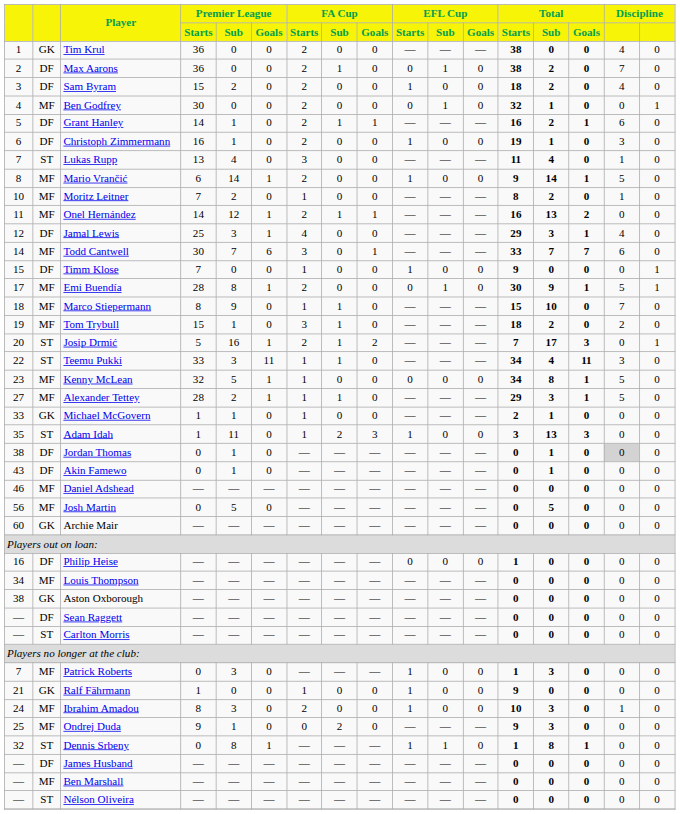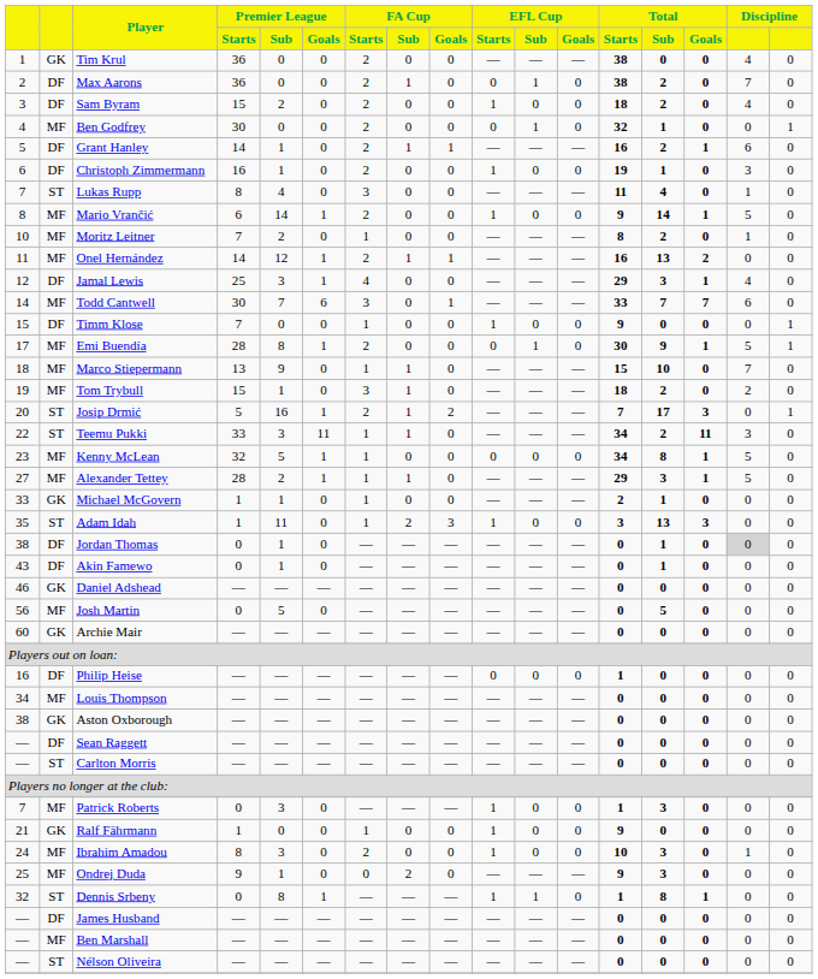 <table class="wikitable sortable"  style="text-align:center; font-size:90%">
 <tr>
 <th rowspan=2 style="background-color:#F7F408; color:#00A050;  width: 4%"></th>
 <th rowspan=2 style="background-color:#F7F408; color:#00A050;  width: 4%"></th>
 <th rowspan=2 style="background-color:#F7F408; color:#00A050;  width: 17%">Player</th>
 <th colspan=3 style="background:#F7F408; color:#00A050; ">Premier League</th>
 <th colspan=3 style="background:#F7F408; color:#00A050; ">FA Cup</th>
 <th colspan=3 style="background:#F7F408; color:#00A050; ">EFL Cup</th>
 <th colspan=3 style="background:#F7F408; color:#00A050; ">Total</th>
 <th colspan=2 style="background:#F7F408; color:#00A050; ">Discipline</th>
 </tr>
 <tr>
 <th style="background-color:#F7F408; color:#00A050;  width: 5%;">Starts</th>
 <th style="background-color:#F7F408; color:#00A050;  width: 5%;">Sub</th>
 <th style="background-color:#F7F408; color:#00A050;  width: 5%;">Goals</th>
 <th style="background-color:#F7F408; color:#00A050;  width: 5%;">Starts</th>
 <th style="background-color:#F7F408; color:#00A050;  width: 5%;">Sub</th>
 <th style="background-color:#F7F408; color:#00A050;  width: 5%;">Goals</th>
 <th style="background-color:#F7F408; color:#00A050;  width: 5%;">Starts</th>
 <th style="background-color:#F7F408; color:#00A050;  width: 5%;">Sub</th>
 <th style="background-color:#F7F408; color:#00A050;  width: 5%;">Goals</th>
 <th style="background-color:#F7F408; color:#00A050;  width: 5%;">Starts</th>
 <th style="background-color:#F7F408; color:#00A050;  width: 5%;">Sub</th>
 <th style="background-color:#F7F408; color:#00A050;  width: 5%;">Goals</th>
 <th style="background-color:#F7F408; color:#00A050;  width: 5%;"></th>
 <th style="background-color:#F7F408; color:#00A050;  width: 5%;"></th>
 </tr>
 <tr>
 <td>1</td>
 <td>GK</td>
 <td style="text-align:left;"> <a href='#'>Tim Krul</a></td>
 <td>36</td>
 <td>0</td>
 <td>0</td>
 <td>2</td>
 <td>0</td>
 <td>0</td>
 <td>—</td>
 <td>—</td>
 <td>—</td>
 <td><strong>38</strong></td>
 <td><strong>0</strong></td>
 <td><strong>0</strong></td>
 <td>4</td>
 <td>0</td>
 </tr>
 <tr>
 <td>2</td>
 <td>DF</td>
 <td style="text-align:left;"> <a href='#'>Max Aarons</a></td>
 <td>36</td>
 <td>0</td>
 <td>0</td>
 <td>2</td>
 <td>1</td>
 <td>0</td>
 <td>0</td>
 <td>1</td>
 <td>0</td>
 <td><strong>38</strong></td>
 <td><strong>2</strong></td>
 <td><strong>0</strong></td>
 <td>7</td>
 <td>0</td>
 </tr>
 <tr>
 <td>3</td>
 <td>DF</td>
 <td style="text-align:left;"> <a href='#'>Sam Byram</a></td>
 <td>15</td>
 <td>2</td>
 <td>0</td>
 <td>2</td>
 <td>0</td>
 <td>0</td>
 <td>1</td>
 <td>0</td>
 <td>0</td>
 <td><strong>18</strong></td>
 <td><strong>2</strong></td>
 <td><strong>0</strong></td>
 <td>4</td>
 <td>0</td>
 </tr>
 <tr>
 <td>4</td>
 <td>MF</td>
 <td style="text-align:left;"> <a href='#'>Ben Godfrey</a></td>
 <td>30</td>
 <td>0</td>
 <td>0</td>
 <td>2</td>
 <td>0</td>
 <td>0</td>
 <td>0</td>
 <td>1</td>
 <td>0</td>
 <td><strong>32</strong></td>
 <td><strong>1</strong></td>
 <td><strong>0</strong></td>
 <td>0</td>
 <td>1</td>
 </tr>
 <tr>
 <td>5</td>
 <td>DF</td>
 <td style="text-align:left;"> <a href='#'>Grant Hanley</a></td>
 <td>14</td>
 <td>1</td>
 <td>0</td>
 <td>2</td>
 <td>1</td>
 <td>1</td>
 <td>—</td>
 <td>—</td>
 <td>—</td>
 <td><strong>16</strong></td>
 <td><strong>2</strong></td>
 <td><strong>1</strong></td>
 <td>6</td>
 <td>0</td>
 </tr>
 <tr>
 <td>6</td>
 <td>DF</td>
 <td style="text-align:left;"> <a href='#'>Christoph Zimmermann</a></td>
 <td>16</td>
 <td>1</td>
 <td>0</td>
 <td>2</td>
 <td>0</td>
 <td>0</td>
 <td>1</td>
 <td>0</td>
 <td>0</td>
 <td><strong>19</strong></td>
 <td><strong>1</strong></td>
 <td><strong>0</strong></td>
 <td>3</td>
 <td>0</td>
 </tr>
 <tr>
 <td>7</td>
 <td>ST</td>
 <td style="text-align:left;"> <a href='#'>Lukas Rupp</a></td>
-<td>13</td>
+<td>8</td>
 <td>4</td>
 <td>0</td>
 <td>3</td>
 <td>0</td>
 <td>0</td>
 <td>—</td>
 <td>—</td>
 <td>—</td>
 <td><strong>11</strong></td>
 <td><strong>4</strong></td>
 <td><strong>0</strong></td>
 <td>1</td>
 <td>0</td>
 </tr>
 <tr>
 <td>8</td>
 <td>MF</td>
 <td style="text-align:left;"> <a href='#'>Mario Vrančić</a></td>
 <td>6</td>
 <td>14</td>
 <td>1</td>
 <td>2</td>
 <td>0</td>
 <td>0</td>
 <td>1</td>
 <td>0</td>
 <td>0</td>
 <td><strong>9</strong></td>
 <td><strong>14</strong></td>
 <td><strong>1</strong></td>
 <td>5</td>
 <td>0</td>
 </tr>
 <tr>
 <td>10</td>
 <td>MF</td>
 <td style="text-align:left;"> <a href='#'>Moritz Leitner</a></td>
 <td>7</td>
 <td>2</td>
 <td>0</td>
 <td>1</td>
 <td>0</td>
 <td>0</td>
 <td>—</td>
 <td>—</td>
 <td>—</td>
 <td><strong>8</strong></td>
 <td><strong>2</strong></td>
 <td><strong>0</strong></td>
 <td>1</td>
 <td>0</td>
 </tr>
 <tr>
 <td>11</td>
 <td>MF</td>
 <td style="text-align:left;"> <a href='#'>Onel Hernández</a></td>
 <td>14</td>
 <td>12</td>
 <td>1</td>
 <td>2</td>
 <td>1</td>
 <td>1</td>
 <td>—</td>
 <td>—</td>
 <td>—</td>
 <td><strong>16</strong></td>
 <td><strong>13</strong></td>
 <td><strong>2</strong></td>
 <td>0</td>
 <td>0</td>
 </tr>
 <tr>
 <td>12</td>
 <td>DF</td>
 <td style="text-align:left;"> <a href='#'>Jamal Lewis</a></td>
 <td>25</td>
 <td>3</td>
 <td>1</td>
 <td>4</td>
 <td>0</td>
 <td>0</td>
 <td>—</td>
 <td>—</td>
 <td>—</td>
 <td><strong>29</strong></td>
 <td><strong>3</strong></td>
 <td><strong>1</strong></td>
 <td>4</td>
 <td>0</td>
 </tr>
 <tr>
 <td>14</td>
 <td>MF</td>
 <td style="text-align:left;"> <a href='#'>Todd Cantwell</a></td>
 <td>30</td>
 <td>7</td>
 <td>6</td>
 <td>3</td>
 <td>0</td>
 <td>1</td>
 <td>—</td>
 <td>—</td>
 <td>—</td>
 <td><strong>33</strong></td>
 <td><strong>7</strong></td>
 <td><strong>7</strong></td>
 <td>6</td>
 <td>0</td>
 </tr>
 <tr>
 <td>15</td>
 <td>DF</td>
 <td style="text-align:left;"> <a href='#'>Timm Klose</a></td>
 <td>7</td>
 <td>0</td>
 <td>0</td>
 <td>1</td>
 <td>0</td>
 <td>0</td>
 <td>1</td>
 <td>0</td>
 <td>0</td>
 <td><strong>9</strong></td>
 <td><strong>0</strong></td>
 <td><strong>0</strong></td>
 <td>0</td>
 <td>1</td>
 </tr>
 <tr>
 <td>17</td>
 <td>MF</td>
 <td style="text-align:left;"> <a href='#'>Emi Buendía</a></td>
 <td>28</td>
 <td>8</td>
 <td>1</td>
 <td>2</td>
 <td>0</td>
 <td>0</td>
 <td>0</td>
 <td>1</td>
 <td>0</td>
 <td><strong>30</strong></td>
 <td><strong>9</strong></td>
 <td><strong>1</strong></td>
 <td>5</td>
 <td>1</td>
 </tr>
 <tr>
 <td>18</td>
 <td>MF</td>
 <td style= "text-align:left;"> <a href='#'>Marco Stiepermann</a></td>
-<td>8</td>
+<td>13</td>
 <td>9</td>
 <td>0</td>
 <td>1</td>
 <td>1</td>
 <td>0</td>
 <td>—</td>
 <td>—</td>
 <td>—</td>
 <td><strong>15</strong></td>
 <td><strong>10</strong></td>
 <td><strong>0</strong></td>
 <td>7</td>
 <td>0</td>
 </tr>
 <tr>
 <td>19</td>
 <td>MF</td>
 <td style="text-align:left;"> <a href='#'>Tom Trybull</a></td>
 <td>15</td>
 <td>1</td>
 <td>0</td>
 <td>3</td>
 <td>1</td>
 <td>0</td>
 <td>—</td>
 <td>—</td>
 <td>—</td>
 <td><strong>18</strong></td>
 <td><strong>2</strong></td>
 <td><strong>0</strong></td>
 <td>2</td>
 <td>0</td>
 </tr>
 <tr>
 <td>20</td>
 <td>ST</td>
 <td style="text-align:left;"> <a href='#'>Josip Drmić</a></td>
 <td>5</td>
 <td>16</td>
 <td>1</td>
 <td>2</td>
 <td>1</td>
 <td>2</td>
 <td>—</td>
 <td>—</td>
 <td>—</td>
 <td><strong>7</strong></td>
 <td><strong>17</strong></td>
 <td><strong>3</strong></td>
 <td>0</td>
 <td>1</td>
 </tr>
 <tr>
 <td>22</td>
 <td>ST</td>
 <td style="text-align:left;"> <a href='#'>Teemu Pukki</a></td>
 <td>33</td>
 <td>3</td>
 <td>11</td>
 <td>1</td>
 <td>1</td>
 <td>0</td>
 <td>—</td>
 <td>—</td>
 <td>—</td>
 <td><strong>34</strong></td>
-<td><strong>4</strong></td>
+<td><strong>2</strong></td>
 <td><strong>11</strong></td>
 <td>3</td>
 <td>0</td>
 </tr>
 <tr>
 <td>23</td>
 <td>MF</td>
 <td style="text-align:left;"> <a href='#'>Kenny McLean</a></td>
 <td>32</td>
 <td>5</td>
 <td>1</td>
 <td>1</td>
 <td>0</td>
 <td>0</td>
 <td>0</td>
 <td>0</td>
 <td>0</td>
 <td><strong>34</strong></td>
 <td><strong>8</strong></td>
 <td><strong>1</strong></td>
 <td>5</td>
 <td>0</td>
 </tr>
 <tr>
 <td>27</td>
 <td>MF</td>
 <td style="text-align:left;"> <a href='#'>Alexander Tettey</a></td>
 <td>28</td>
 <td>2</td>
 <td>1</td>
 <td>1</td>
 <td>1</td>
 <td>0</td>
 <td>—</td>
 <td>—</td>
 <td>—</td>
 <td><strong>29</strong></td>
 <td><strong>3</strong></td>
 <td><strong>1</strong></td>
 <td>5</td>
 <td>0</td>
 </tr>
 <tr>
 <td>33</td>
 <td>GK</td>
 <td style="text-align:left;"> <a href='#'>Michael McGovern</a></td>
 <td>1</td>
 <td>1</td>
 <td>0</td>
 <td>1</td>
 <td>0</td>
 <td>0</td>
 <td>—</td>
 <td>—</td>
 <td>—</td>
 <td><strong>2</strong></td>
 <td><strong>1</strong></td>
 <td><strong>0</strong></td>
 <td>0</td>
 <td>0</td>
 </tr>
 <tr>
 <td>35</td>
 <td>ST</td>
 <td style="text-align:left;"> <a href='#'>Adam Idah</a></td>
 <td>1</td>
 <td>11</td>
 <td>0</td>
 <td>1</td>
 <td>2</td>
 <td>3</td>
 <td>1</td>
 <td>0</td>
 <td>0</td>
 <td><strong>3</strong></td>
 <td><strong>13</strong></td>
 <td><strong>3</strong></td>
 <td>0</td>
 <td>0</td>
 </tr>
 <tr>
 <td>38</td>
 <td>DF</td>
 <td style="text-align:left;"> <a href='#'>Jordan Thomas</a></td>
 <td>0</td>
 <td>1</td>
 <td>0</td>
 <td>—</td>
 <td>—</td>
 <td>—</td>
 <td>—</td>
 <td>—</td>
 <td>—</td>
 <td><strong>0</strong></td>
 <td><strong>1</strong></td>
 <td><strong>0</strong></td>
 <td style="background: lightgrey;">0</td>
 <td>0</td>
 </tr>
 <tr>
 <td>43</td>
 <td>DF</td>
 <td style="text-align:left;"> <a href='#'>Akin Famewo</a></td>
 <td>0</td>
 <td>1</td>
 <td>0</td>
 <td>—</td>
 <td>—</td>
 <td>—</td>
 <td>—</td>
 <td>—</td>
 <td>—</td>
 <td><strong>0</strong></td>
 <td><strong>1</strong></td>
 <td><strong>0</strong></td>
 <td>0</td>
 <td>0</td>
 </tr>
 <tr>
 <td>46</td>
-<td>MF</td>
+<td>GK</td>
 <td style="text-align:left;"> <a href='#'>Daniel Adshead</a></td>
 <td>—</td>
 <td>—</td>
 <td>—</td>
 <td>—</td>
 <td>—</td>
 <td>—</td>
 <td>—</td>
 <td>—</td>
 <td>—</td>
 <td><strong>0</strong></td>
 <td><strong>0</strong></td>
 <td><strong>0</strong></td>
 <td>0</td>
 <td>0</td>
 </tr>
 <tr>
 <td>56</td>
 <td>MF</td>
 <td style="text-align:left;"> <a href='#'>Josh Martin</a></td>
 <td>0</td>
 <td>5</td>
 <td>0</td>
 <td>—</td>
 <td>—</td>
 <td>—</td>
 <td>—</td>
 <td>—</td>
 <td>—</td>
 <td><strong>0</strong></td>
 <td><strong>5</strong></td>
 <td><strong>0</strong></td>
 <td>0</td>
 <td>0</td>
 </tr>
 <tr>
 <td>60</td>
 <td>GK</td>
 <td style="text-align:left;"> Archie Mair</td>
 <td>—</td>
 <td>—</td>
 <td>—</td>
 <td>—</td>
 <td>—</td>
 <td>—</td>
 <td>—</td>
 <td>—</td>
 <td>—</td>
 <td><strong>0</strong></td>
 <td><strong>0</strong></td>
 <td><strong>0</strong></td>
 <td>0</td>
 <td>0</td>
 </tr>
 <tr>
 <td colspan="18" style="background:#dcdcdc; text-align:left;"><em>Players out on loan:</em></td>
 </tr>
 <tr>
 <td>16</td>
 <td>DF</td>
 <td style="text-align:left;"> <a href='#'>Philip Heise</a></td>
 <td>—</td>
 <td>—</td>
 <td>—</td>
 <td>—</td>
 <td>—</td>
 <td>—</td>
 <td>0</td>
 <td>0</td>
 <td>0</td>
 <td><strong>1</strong></td>
 <td><strong>0</strong></td>
 <td><strong>0</strong></td>
 <td>0</td>
 <td>0</td>
 </tr>
 <tr>
 <td>34</td>
 <td>MF</td>
 <td style="text-align:left;"> <a href='#'>Louis Thompson</a></td>
 <td>—</td>
 <td>—</td>
 <td>—</td>
 <td>—</td>
 <td>—</td>
 <td>—</td>
 <td>—</td>
 <td>—</td>
 <td>—</td>
 <td><strong>0</strong></td>
 <td><strong>0</strong></td>
 <td><strong>0</strong></td>
 <td>0</td>
 <td>0</td>
 </tr>
 <tr>
 <td>38</td>
 <td>GK</td>
 <td style="text-align:left;"> Aston Oxborough</td>
 <td>—</td>
 <td>—</td>
 <td>—</td>
 <td>—</td>
 <td>—</td>
 <td>—</td>
 <td>—</td>
 <td>—</td>
 <td>—</td>
 <td><strong>0</strong></td>
 <td><strong>0</strong></td>
 <td><strong>0</strong></td>
 <td>0</td>
 <td>0</td>
 </tr>
 <tr>
 <td>—</td>
 <td>DF</td>
 <td style="text-align:left;"> <a href='#'>Sean Raggett</a></td>
 <td>—</td>
 <td>—</td>
 <td>—</td>
 <td>—</td>
 <td>—</td>
 <td>—</td>
 <td>—</td>
 <td>—</td>
 <td>—</td>
 <td><strong>0</strong></td>
 <td><strong>0</strong></td>
 <td><strong>0</strong></td>
 <td>0</td>
 <td>0</td>
 </tr>
 <tr>
 <td>—</td>
 <td>ST</td>
 <td style="text-align:left;"> <a href='#'>Carlton Morris</a></td>
 <td>—</td>
 <td>—</td>
 <td>—</td>
 <td>—</td>
 <td>—</td>
 <td>—</td>
 <td>—</td>
 <td>—</td>
 <td>—</td>
 <td><strong>0</strong></td>
 <td><strong>0</strong></td>
 <td><strong>0</strong></td>
 <td>0</td>
 <td>0</td>
 </tr>
 <tr>
 <td colspan="18" style="background:#dcdcdc; text-align:left;"><em>Players no longer at the club:</em></td>
 </tr>
 <tr>
 <td>7</td>
 <td>MF</td>
 <td style="text-align:left;"> <a href='#'>Patrick Roberts</a></td>
 <td>0</td>
 <td>3</td>
 <td>0</td>
 <td>—</td>
 <td>—</td>
 <td>—</td>
 <td>1</td>
 <td>0</td>
 <td>0</td>
 <td><strong>1</strong></td>
 <td><strong>3</strong></td>
 <td><strong>0</strong></td>
 <td>0</td>
 <td>0</td>
 </tr>
 <tr>
 <td>21</td>
 <td>GK</td>
 <td style="text-align:left;"> <a href='#'>Ralf Fährmann</a></td>
 <td>1</td>
 <td>0</td>
 <td>0</td>
 <td>1</td>
 <td>0</td>
 <td>0</td>
 <td>1</td>
 <td>0</td>
 <td>0</td>
 <td><strong>9</strong></td>
 <td><strong>0</strong></td>
 <td><strong>0</strong></td>
 <td>0</td>
 <td>0</td>
 </tr>
 <tr>
 <td>24</td>
 <td>MF</td>
 <td style="text-align:left;"> <a href='#'>Ibrahim Amadou</a></td>
 <td>8</td>
 <td>3</td>
 <td>0</td>
 <td>2</td>
 <td>0</td>
 <td>0</td>
 <td>1</td>
 <td>0</td>
 <td>0</td>
 <td><strong>10</strong></td>
 <td><strong>3</strong></td>
 <td><strong>0</strong></td>
 <td>1</td>
 <td>0</td>
 </tr>
 <tr>
 <td>25</td>
 <td>MF</td>
 <td style="text-align:left;"> <a href='#'>Ondrej Duda</a></td>
 <td>9</td>
 <td>1</td>
 <td>0</td>
 <td>0</td>
 <td>2</td>
 <td>0</td>
 <td>—</td>
 <td>—</td>
 <td>—</td>
 <td><strong>9</strong></td>
 <td><strong>3</strong></td>
 <td><strong>0</strong></td>
 <td>0</td>
 <td>0</td>
 </tr>
 <tr>
 <td>32</td>
 <td>ST</td>
 <td style="text-align:left;"> <a href='#'>Dennis Srbeny</a></td>
 <td>0</td>
 <td>8</td>
 <td>1</td>
 <td>—</td>
 <td>—</td>
 <td>—</td>
 <td>1</td>
 <td>1</td>
 <td>0</td>
 <td><strong>1</strong></td>
 <td><strong>8</strong></td>
 <td><strong>1</strong></td>
 <td>0</td>
 <td>0</td>
 </tr>
 <tr>
 <td>—</td>
 <td>DF</td>
 <td style="text-align:left;"> <a href='#'>James Husband</a></td>
 <td>—</td>
 <td>—</td>
 <td>—</td>
 <td>—</td>
 <td>—</td>
 <td>—</td>
 <td>—</td>
 <td>—</td>
 <td>—</td>
 <td><strong>0</strong></td>
 <td><strong>0</strong></td>
 <td><strong>0</strong></td>
 <td>0</td>
 <td>0</td>
 </tr>
 <tr>
 <td>—</td>
 <td>MF</td>
 <td style="text-align:left;"> <a href='#'>Ben Marshall</a></td>
 <td>—</td>
 <td>—</td>
 <td>—</td>
 <td>—</td>
 <td>—</td>
 <td>—</td>
 <td>—</td>
 <td>—</td>
 <td>—</td>
 <td><strong>0</strong></td>
 <td><strong>0</strong></td>
 <td><strong>0</strong></td>
 <td>0</td>
 <td>0</td>
 </tr>
 <tr>
 <td>—</td>
 <td>ST</td>
 <td style="text-align:left;"> <a href='#'>Nélson Oliveira</a></td>
 <td>—</td>
 <td>—</td>
 <td>—</td>
 <td>—</td>
 <td>—</td>
 <td>—</td>
 <td>—</td>
 <td>—</td>
 <td>—</td>
 <td><strong>0</strong></td>
 <td><strong>0</strong></td>
 <td><strong>0</strong></td>
 <td>0</td>
 <td>0</td>
 </tr>
 <tr>
 </tr>
 </table>
